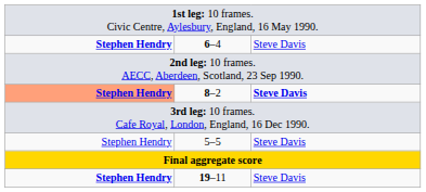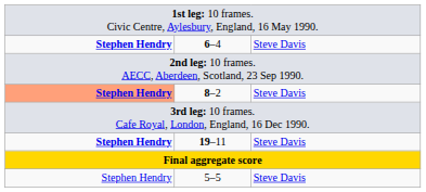 <table class="wikitable" style="font-size: 95%">
 <tr>
 <td colspan="3" align="center"  bgcolor="#dfe2e9"><strong>1st leg:</strong> 10 frames.<br>Civic Centre, <a href='#'>Aylesbury</a>, England, 16 May 1990.</td>
 </tr>
 <tr>
 <td width="230" align="right"><strong><a href='#'>Stephen Hendry</a></strong> <br></td>
 <td width="100" align="center"><strong>6</strong>–4</td>
 <td width="230"><a href='#'>Steve Davis</a> <br></td>
 </tr>
 <tr>
 <td colspan="3" align="center" bgcolor="#dfe2e9"><strong>2nd leg:</strong> 10 frames.<br><a href='#'>AECC</a>, <a href='#'>Aberdeen</a>, Scotland, 23 Sep 1990.</td>
 </tr>
 <tr>
 <td width="230" align="right" style="background: lightsalmon;"><strong><a href='#'>Stephen Hendry</a></strong> <br></td>
 <td width="100" align="center"><strong>8</strong>–2</td>
-<td width="230"><strong><a href='#'>Steve Davis</a> <br></strong></td>
+<td width="230"><a href='#'>Steve Davis</a> <br></td>
 </tr>
 <tr>
 <td colspan="3" align="center" bgcolor="#dfe2e9"><strong>3rd leg:</strong> 10 frames.<br><a href='#'>Cafe Royal</a>, <a href='#'>London</a>, England, 16 Dec 1990.</td>
+</tr>
+<tr>
+<td width="230" align="right"><strong><a href='#'>Stephen Hendry</a></strong> <br></td>
+<td width="100" align="center"><strong>19</strong>–11</td>
+<td width="230"><a href='#'>Steve Davis</a> <br></td>
+</tr>
+<tr>
+<td colspan="3" align="center" bgcolor="#ffd700"><strong>Final aggregate score</strong></td>
 </tr>
 <tr>
 <td width="230" align="right"><a href='#'>Stephen Hendry</a> <br></td>
 <td width="100" align="center">5–5</td>
 <td width="230"><a href='#'>Steve Davis</a> <br></td>
 </tr>
-<tr>
-<td colspan="3" align="center" bgcolor="#ffd700"><strong>Final aggregate score</strong></td>
-</tr>
-<tr>
-<td width="230" align="right"><strong><a href='#'>Stephen Hendry</a></strong> <br></td>
-<td width="100" align="center"><strong>19</strong>–11</td>
-<td width="230"><a href='#'>Steve Davis</a> <br></td>
-</tr>
 </table>
